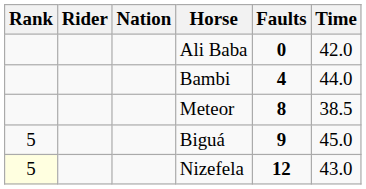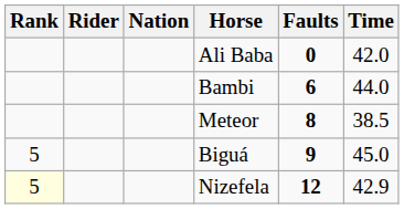 <table class="wikitable sortable" style="text-align:center">
 <tr>
 <th>Rank</th>
 <th>Rider</th>
 <th>Nation</th>
 <th>Horse</th>
 <th>Faults</th>
 <th>Time</th>
 </tr>
 <tr>
 <td></td>
 <td align=left></td>
 <td align=left></td>
 <td align=left>Ali Baba</td>
 <td><strong>0</strong></td>
 <td>42.0</td>
 </tr>
 <tr>
 <td></td>
 <td align=left></td>
 <td align=left></td>
 <td align=left>Bambi</td>
-<td><strong>4</strong></td>
+<td><strong>6</strong></td>
 <td>44.0</td>
 </tr>
 <tr>
 <td></td>
 <td align=left></td>
 <td align=left></td>
 <td align=left>Meteor</td>
 <td><strong>8</strong></td>
 <td>38.5</td>
 </tr>
 <tr>
 <td>5</td>
 <td align=left></td>
 <td align=left></td>
 <td align=left>Biguá</td>
 <td><strong>9</strong></td>
 <td>45.0</td>
 </tr>
 <tr>
 <td style="background: lightyellow;">5</td>
 <td align=left></td>
 <td align=left></td>
 <td align=left>Nizefela</td>
 <td><strong>12</strong></td>
-<td>43.0</td>
+<td>42.9</td>
 </tr>
 </table>
